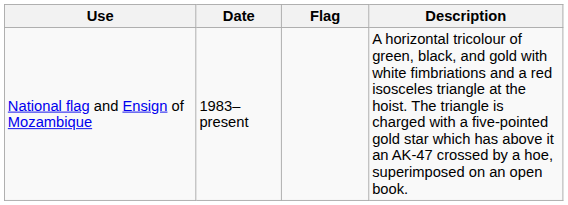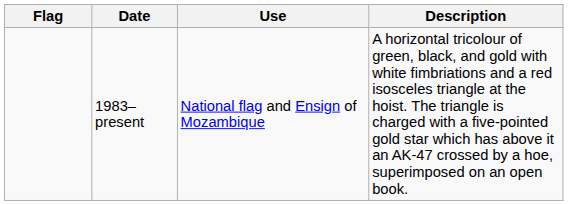 <table class="wikitable" style="background: #f9f9f9">
 <tr>
+<th width="112">Flag</th>
+<th width="100">Date</th>
 <th width="250">Use</th>
-<th width="100">Date</th>
-<th width="112">Flag</th>
 <th width="250">Description</th>
 </tr>
 <tr>
+<td></td>
+<td>1983–present</td>
 <td><a href='#'>National flag</a> and <a href='#'>Ensign</a> of <a href='#'>Mozambique</a></td>
-<td>1983–present</td>
-<td></td>
 <td>A horizontal tricolour of green, black, and gold with white fimbriations and a red isosceles triangle at the hoist. The triangle is charged with a five-pointed gold star which has above it an AK-47 crossed by a hoe, superimposed on an open book.</td>
 </tr>
 </table>
